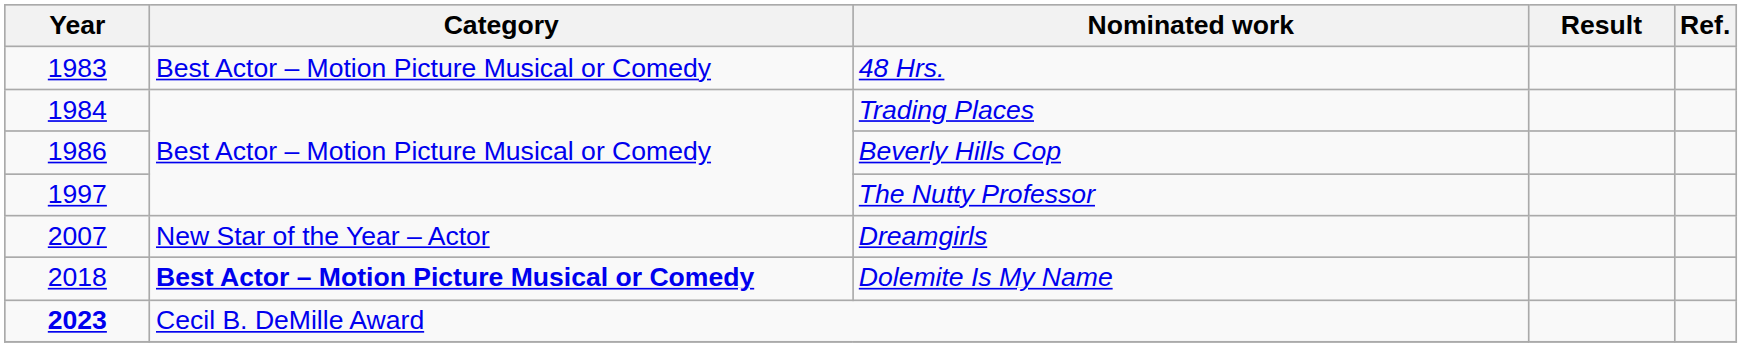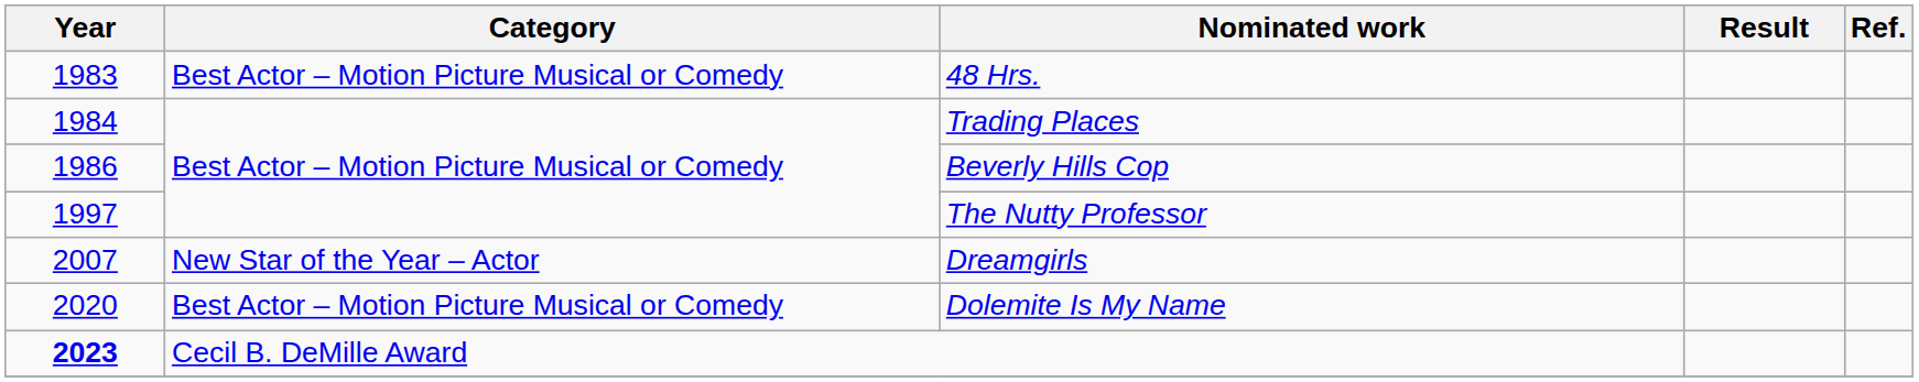 <table class=wikitable>
 <tr>
 <th scope="col" style="width:5em;">Year</th>
 <th scope="col" style="width:26em;">Category</th>
 <th scope="col" style="width:25em;">Nominated work</th>
 <th scope="col" style="width:5em;">Result</th>
 <th>Ref.</th>
 </tr>
 <tr>
 <td style="text-align:center;"><a href='#'>1983</a></td>
 <td><a href='#'>Best Actor – Motion Picture Musical or Comedy</a></td>
 <td><em><a href='#'>48 Hrs.</a></em></td>
 <td></td>
 <td></td>
 </tr>
 <tr>
 <td style="text-align:center;"><a href='#'>1984</a></td>
 <td rowspan="3"><a href='#'>Best Actor – Motion Picture Musical or Comedy</a></td>
 <td><em><a href='#'>Trading Places</a></em></td>
 <td></td>
 <td></td>
 </tr>
 <tr>
 <td style="text-align:center;"><a href='#'>1986</a></td>
 <td><em><a href='#'>Beverly Hills Cop</a></em></td>
 <td></td>
 <td></td>
 </tr>
 <tr>
 <td style="text-align:center;"><a href='#'>1997</a></td>
 <td><em><a href='#'>The Nutty Professor</a></em></td>
 <td></td>
 <td></td>
 </tr>
 <tr>
 <td style="text-align:center;"><a href='#'>2007</a></td>
 <td><a href='#'>New Star of the Year – Actor</a></td>
 <td><em><a href='#'>Dreamgirls</a></em></td>
 <td></td>
 <td></td>
 </tr>
 <tr>
-<td style="text-align:center;"><a href='#'>2018</a></td>
-<td><strong><a href='#'>Best Actor – Motion Picture Musical or Comedy</a></strong></td>
+<td style="text-align:center;"><a href='#'>2020</a></td>
+<td><a href='#'>Best Actor – Motion Picture Musical or Comedy</a></td>
 <td><em><a href='#'>Dolemite Is My Name</a></em></td>
 <td></td>
 <td></td>
 </tr>
 <tr>
 <td style="text-align:center;"><strong><a href='#'>2023</a></strong></td>
 <td colspan=2><a href='#'>Cecil B. DeMille Award</a></td>
 <td></td>
 <td></td>
 </tr>
 <tr>
 </tr>
 </table>
